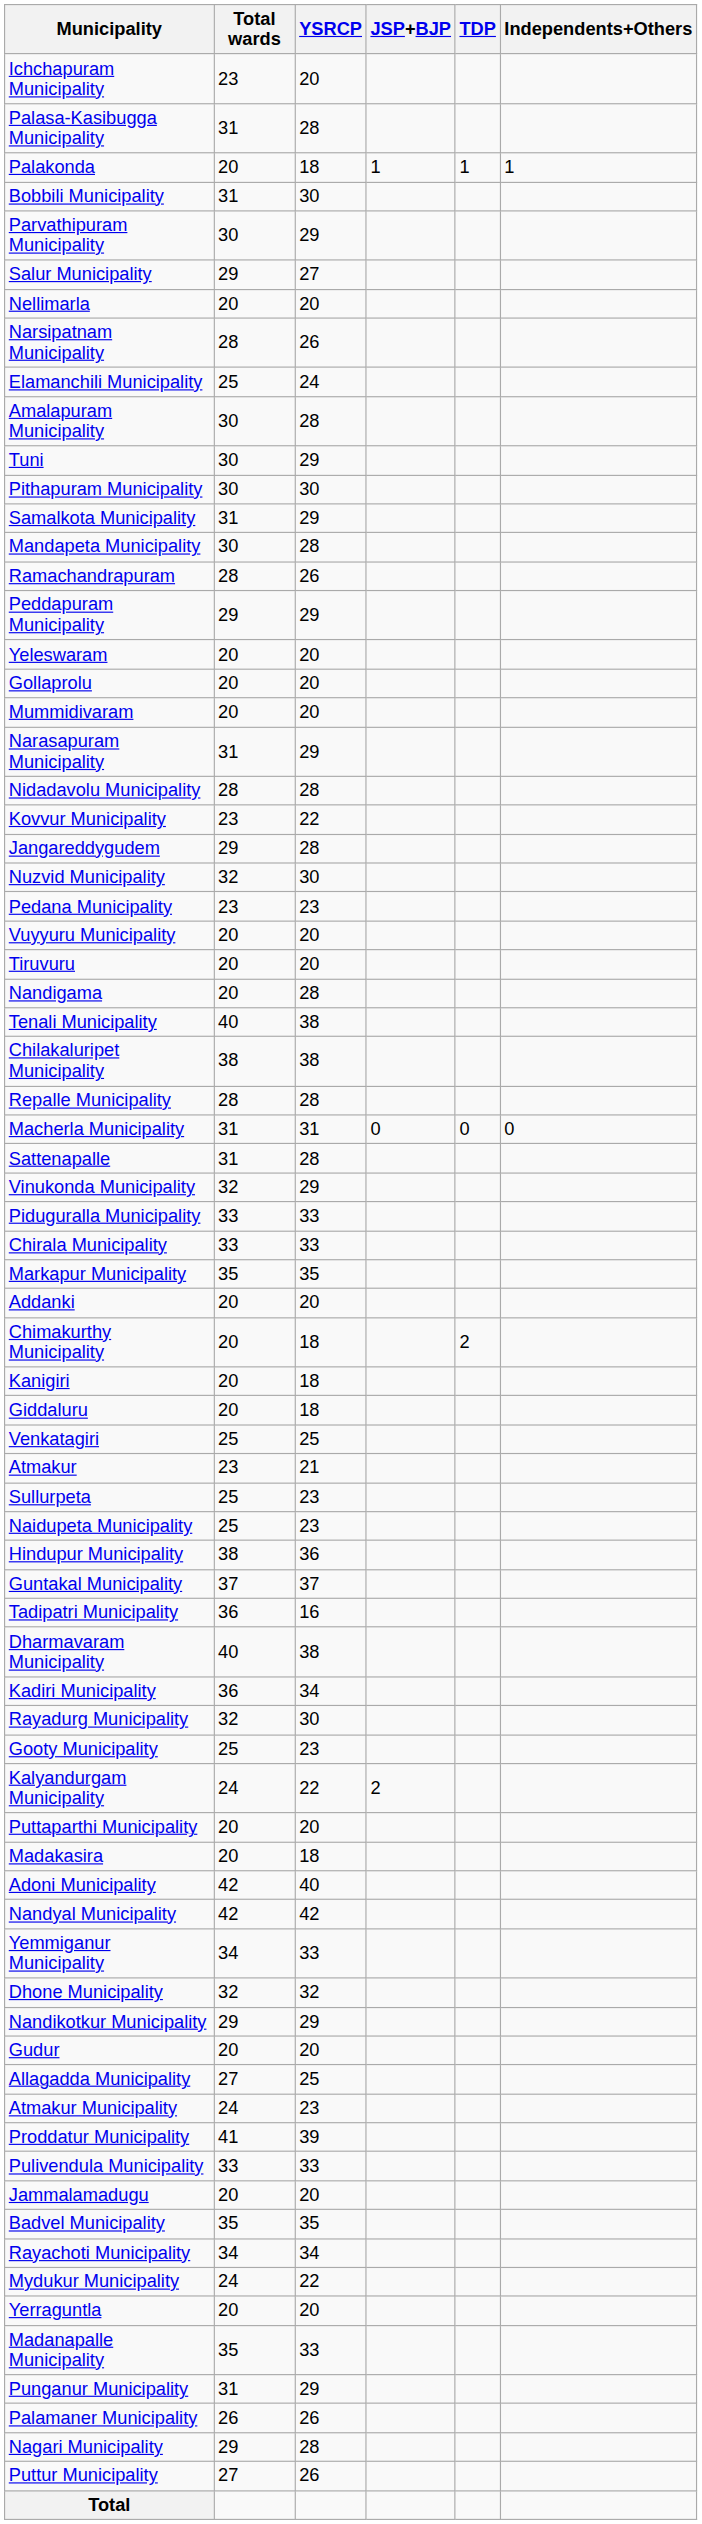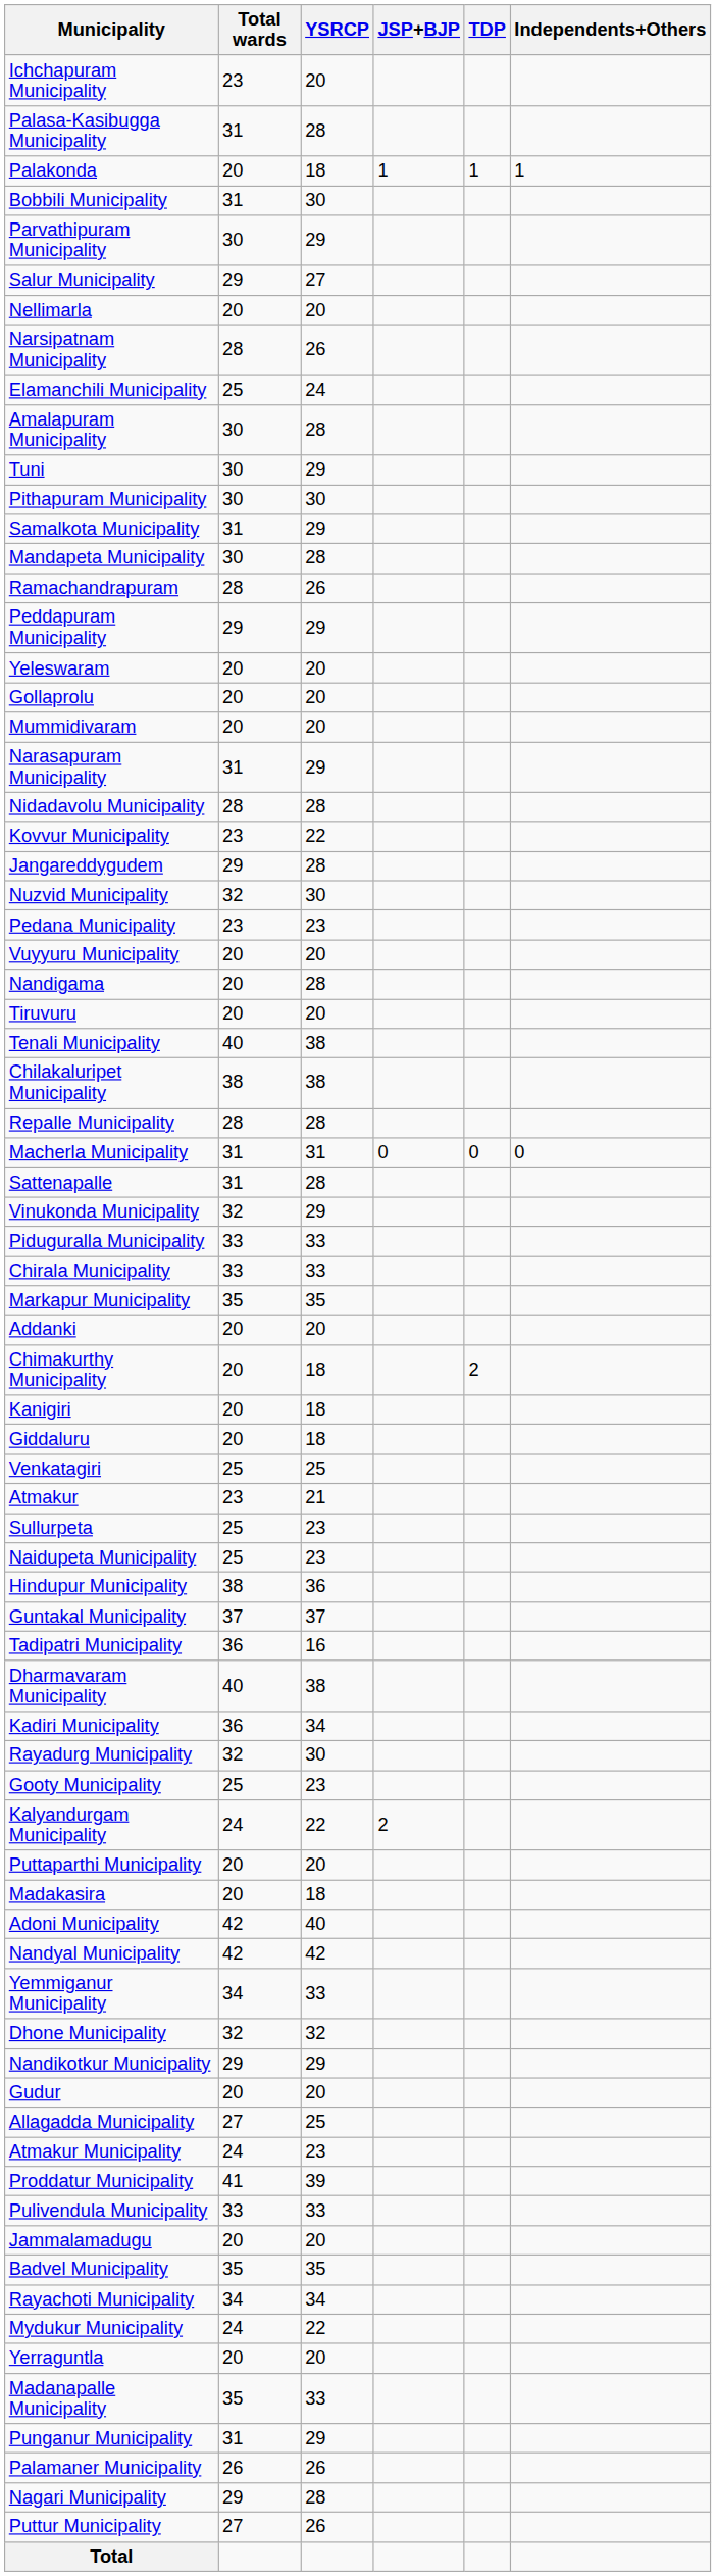 <table class="wikitable sortable">
 <tr>
 <th>Municipality</th>
 <th>Total wards</th>
 <th><a href='#'>YSRCP</a></th>
 <th><a href='#'>JSP</a>+<a href='#'>BJP</a></th>
 <th><a href='#'>TDP</a></th>
 <th>Independents+Others</th>
 </tr>
 <tr>
 <td><a href='#'>Ichchapuram Municipality</a></td>
 <td>23</td>
 <td>20</td>
 <td></td>
 <td></td>
 <td></td>
 </tr>
 <tr>
 <td><a href='#'>Palasa-Kasibugga Municipality</a></td>
 <td>31</td>
 <td>28</td>
 <td></td>
 <td></td>
 <td></td>
 </tr>
 <tr>
 <td><a href='#'>Palakonda</a></td>
 <td>20</td>
 <td>18</td>
 <td>1</td>
 <td>1</td>
 <td>1</td>
 </tr>
 <tr>
 <td><a href='#'>Bobbili Municipality</a></td>
 <td>31</td>
 <td>30</td>
 <td></td>
 <td></td>
 <td></td>
 </tr>
 <tr>
 <td><a href='#'>Parvathipuram Municipality</a></td>
 <td>30</td>
 <td>29</td>
 <td></td>
 <td></td>
 <td></td>
 </tr>
 <tr>
 <td><a href='#'>Salur Municipality</a></td>
 <td>29</td>
 <td>27</td>
 <td></td>
 <td></td>
 <td></td>
 </tr>
 <tr>
 <td><a href='#'>Nellimarla</a></td>
 <td>20</td>
 <td>20</td>
 <td></td>
 <td></td>
 <td></td>
 </tr>
 <tr>
 <td><a href='#'>Narsipatnam Municipality</a></td>
 <td>28</td>
 <td>26</td>
 <td></td>
 <td></td>
 <td></td>
 </tr>
 <tr>
 <td><a href='#'>Elamanchili Municipality</a></td>
 <td>25</td>
 <td>24</td>
 <td></td>
 <td></td>
 <td></td>
 </tr>
 <tr>
 <td><a href='#'>Amalapuram Municipality</a></td>
 <td>30</td>
 <td>28</td>
 <td></td>
 <td></td>
 <td></td>
 </tr>
 <tr>
 <td><a href='#'>Tuni</a></td>
 <td>30</td>
 <td>29</td>
 <td></td>
 <td></td>
 <td></td>
 </tr>
 <tr>
 <td><a href='#'>Pithapuram Municipality</a></td>
 <td>30</td>
 <td>30</td>
 <td></td>
 <td></td>
 <td></td>
 </tr>
 <tr>
 <td><a href='#'>Samalkota Municipality</a></td>
 <td>31</td>
 <td>29</td>
 <td></td>
 <td></td>
 <td></td>
 </tr>
 <tr>
 <td><a href='#'>Mandapeta Municipality</a></td>
 <td>30</td>
 <td>28</td>
 <td></td>
 <td></td>
 <td></td>
 </tr>
 <tr>
 <td><a href='#'>Ramachandrapuram</a></td>
 <td>28</td>
 <td>26</td>
 <td></td>
 <td></td>
 <td></td>
 </tr>
 <tr>
 <td><a href='#'>Peddapuram Municipality</a></td>
 <td>29</td>
 <td>29</td>
 <td></td>
 <td></td>
 <td></td>
 </tr>
 <tr>
 <td><a href='#'>Yeleswaram</a></td>
 <td>20</td>
 <td>20</td>
 <td></td>
 <td></td>
 <td></td>
 </tr>
 <tr>
 <td><a href='#'>Gollaprolu</a></td>
 <td>20</td>
 <td>20</td>
 <td></td>
 <td></td>
 <td></td>
 </tr>
 <tr>
 <td><a href='#'>Mummidivaram</a></td>
 <td>20</td>
 <td>20</td>
 <td></td>
 <td></td>
 <td></td>
 </tr>
 <tr>
 <td><a href='#'>Narasapuram Municipality</a></td>
 <td>31</td>
 <td>29</td>
 <td></td>
 <td></td>
 <td></td>
 </tr>
 <tr>
 <td><a href='#'>Nidadavolu Municipality</a></td>
 <td>28</td>
 <td>28</td>
 <td></td>
 <td></td>
 <td></td>
 </tr>
 <tr>
 <td><a href='#'>Kovvur Municipality</a></td>
 <td>23</td>
 <td>22</td>
 <td></td>
 <td></td>
 <td></td>
 </tr>
 <tr>
 <td><a href='#'>Jangareddygudem</a></td>
 <td>29</td>
 <td>28</td>
 <td></td>
 <td></td>
 <td></td>
 </tr>
 <tr>
 <td><a href='#'>Nuzvid Municipality</a></td>
 <td>32</td>
 <td>30</td>
 <td></td>
 <td></td>
 <td></td>
 </tr>
 <tr>
 <td><a href='#'>Pedana Municipality</a></td>
 <td>23</td>
 <td>23</td>
 <td></td>
 <td></td>
 <td></td>
 </tr>
 <tr>
 <td><a href='#'>Vuyyuru Municipality</a></td>
 <td>20</td>
 <td>20</td>
 <td></td>
 <td></td>
 <td></td>
 </tr>
 <tr>
-<td><a href='#'>Tiruvuru</a></td>
+<td><a href='#'>Nandigama</a></td>
 <td>20</td>
-<td>20</td>
+<td>28</td>
 <td></td>
 <td></td>
 <td></td>
 </tr>
 <tr>
-<td><a href='#'>Nandigama</a></td>
+<td><a href='#'>Tiruvuru</a></td>
 <td>20</td>
-<td>28</td>
+<td>20</td>
 <td></td>
 <td></td>
 <td></td>
 </tr>
 <tr>
 <td><a href='#'>Tenali Municipality</a></td>
 <td>40</td>
 <td>38</td>
 <td></td>
 <td></td>
 <td></td>
 </tr>
 <tr>
 <td><a href='#'>Chilakaluripet Municipality</a></td>
 <td>38</td>
 <td>38</td>
 <td></td>
 <td></td>
 <td></td>
 </tr>
 <tr>
 <td><a href='#'>Repalle Municipality</a></td>
 <td>28</td>
 <td>28</td>
 <td></td>
 <td></td>
 <td></td>
 </tr>
 <tr>
 <td><a href='#'>Macherla Municipality</a></td>
 <td>31</td>
 <td>31</td>
 <td>0</td>
 <td>0</td>
 <td>0</td>
 </tr>
 <tr>
 <td><a href='#'>Sattenapalle</a></td>
 <td>31</td>
 <td>28</td>
 <td></td>
 <td></td>
 <td></td>
 </tr>
 <tr>
 <td><a href='#'>Vinukonda Municipality</a></td>
 <td>32</td>
 <td>29</td>
 <td></td>
 <td></td>
 <td></td>
 </tr>
 <tr>
 <td><a href='#'>Piduguralla Municipality</a></td>
 <td>33</td>
 <td>33</td>
 <td></td>
 <td></td>
 <td></td>
 </tr>
 <tr>
 <td><a href='#'>Chirala Municipality</a></td>
 <td>33</td>
 <td>33</td>
 <td></td>
 <td></td>
 <td></td>
 </tr>
 <tr>
 <td><a href='#'>Markapur Municipality</a></td>
 <td>35</td>
 <td>35</td>
 <td></td>
 <td></td>
 <td></td>
 </tr>
 <tr>
 <td><a href='#'>Addanki</a></td>
 <td>20</td>
 <td>20</td>
 <td></td>
 <td></td>
 <td></td>
 </tr>
 <tr>
 <td><a href='#'>Chimakurthy Municipality</a></td>
 <td>20</td>
 <td>18</td>
 <td></td>
 <td>2</td>
 <td></td>
 </tr>
 <tr>
 <td><a href='#'>Kanigiri</a></td>
 <td>20</td>
 <td>18</td>
 <td></td>
 <td></td>
 <td></td>
 </tr>
 <tr>
 <td><a href='#'>Giddaluru</a></td>
 <td>20</td>
 <td>18</td>
 <td></td>
 <td></td>
 <td></td>
 </tr>
 <tr>
 <td><a href='#'>Venkatagiri</a></td>
 <td>25</td>
 <td>25</td>
 <td></td>
 <td></td>
 <td></td>
 </tr>
 <tr>
 <td><a href='#'>Atmakur</a></td>
 <td>23</td>
 <td>21</td>
 <td></td>
 <td></td>
 <td></td>
 </tr>
 <tr>
 <td><a href='#'>Sullurpeta</a></td>
 <td>25</td>
 <td>23</td>
 <td></td>
 <td></td>
 <td></td>
 </tr>
 <tr>
 <td><a href='#'>Naidupeta Municipality</a></td>
 <td>25</td>
 <td>23</td>
 <td></td>
 <td></td>
 <td></td>
 </tr>
 <tr>
 <td><a href='#'>Hindupur Municipality</a></td>
 <td>38</td>
 <td>36</td>
 <td></td>
 <td></td>
 <td></td>
 </tr>
 <tr>
 <td><a href='#'>Guntakal Municipality</a></td>
 <td>37</td>
 <td>37</td>
 <td></td>
 <td></td>
 <td></td>
 </tr>
 <tr>
 <td><a href='#'>Tadipatri Municipality</a></td>
 <td>36</td>
 <td>16</td>
 <td></td>
 <td></td>
 <td></td>
 </tr>
 <tr>
 <td><a href='#'>Dharmavaram Municipality</a></td>
 <td>40</td>
 <td>38</td>
 <td></td>
 <td></td>
 <td></td>
 </tr>
 <tr>
 <td><a href='#'>Kadiri Municipality</a></td>
 <td>36</td>
 <td>34</td>
 <td></td>
 <td></td>
 <td></td>
 </tr>
 <tr>
 <td><a href='#'>Rayadurg Municipality</a></td>
 <td>32</td>
 <td>30</td>
 <td></td>
 <td></td>
 <td></td>
 </tr>
 <tr>
 <td><a href='#'>Gooty Municipality</a></td>
 <td>25</td>
 <td>23</td>
 <td></td>
 <td></td>
 <td></td>
 </tr>
 <tr>
 <td><a href='#'>Kalyandurgam Municipality</a></td>
 <td>24</td>
 <td>22</td>
 <td>2</td>
 <td></td>
 <td></td>
 </tr>
 <tr>
 <td><a href='#'>Puttaparthi Municipality</a></td>
 <td>20</td>
 <td>20</td>
 <td></td>
 <td></td>
 <td></td>
 </tr>
 <tr>
 <td><a href='#'>Madakasira</a></td>
 <td>20</td>
 <td>18</td>
 <td></td>
 <td></td>
 <td></td>
 </tr>
 <tr>
 <td><a href='#'>Adoni Municipality</a></td>
 <td>42</td>
 <td>40</td>
 <td></td>
 <td></td>
 <td></td>
 </tr>
 <tr>
 <td><a href='#'>Nandyal Municipality</a></td>
 <td>42</td>
 <td>42</td>
 <td></td>
 <td></td>
 <td></td>
 </tr>
 <tr>
 <td><a href='#'>Yemmiganur Municipality</a></td>
 <td>34</td>
 <td>33</td>
 <td></td>
 <td></td>
 <td></td>
 </tr>
 <tr>
 <td><a href='#'>Dhone Municipality</a></td>
 <td>32</td>
 <td>32</td>
 <td></td>
 <td></td>
 <td></td>
 </tr>
 <tr>
 <td><a href='#'>Nandikotkur Municipality</a></td>
 <td>29</td>
 <td>29</td>
 <td></td>
 <td></td>
 <td></td>
 </tr>
 <tr>
 <td><a href='#'>Gudur</a></td>
 <td>20</td>
 <td>20</td>
 <td></td>
 <td></td>
 <td></td>
 </tr>
 <tr>
 <td><a href='#'>Allagadda Municipality</a></td>
 <td>27</td>
 <td>25</td>
 <td></td>
 <td></td>
 <td></td>
 </tr>
 <tr>
 <td><a href='#'>Atmakur Municipality</a></td>
 <td>24</td>
 <td>23</td>
 <td></td>
 <td></td>
 <td></td>
 </tr>
 <tr>
 <td><a href='#'>Proddatur Municipality</a></td>
 <td>41</td>
 <td>39</td>
 <td></td>
 <td></td>
 <td></td>
 </tr>
 <tr>
 <td><a href='#'>Pulivendula Municipality</a></td>
 <td>33</td>
 <td>33</td>
 <td></td>
 <td></td>
 <td></td>
 </tr>
 <tr>
 <td><a href='#'>Jammalamadugu</a></td>
 <td>20</td>
 <td>20</td>
 <td></td>
 <td></td>
 <td></td>
 </tr>
 <tr>
 <td><a href='#'>Badvel Municipality</a></td>
 <td>35</td>
 <td>35</td>
 <td></td>
 <td></td>
 <td></td>
 </tr>
 <tr>
 <td><a href='#'>Rayachoti Municipality</a></td>
 <td>34</td>
 <td>34</td>
 <td></td>
 <td></td>
 <td></td>
 </tr>
 <tr>
 <td><a href='#'>Mydukur Municipality</a></td>
 <td>24</td>
 <td>22</td>
 <td></td>
 <td></td>
 <td></td>
 </tr>
 <tr>
 <td><a href='#'>Yerraguntla</a></td>
 <td>20</td>
 <td>20</td>
 <td></td>
 <td></td>
 <td></td>
 </tr>
 <tr>
 <td><a href='#'>Madanapalle Municipality</a></td>
 <td>35</td>
 <td>33</td>
 <td></td>
 <td></td>
 <td></td>
 </tr>
 <tr>
 <td><a href='#'>Punganur Municipality</a></td>
 <td>31</td>
 <td>29</td>
 <td></td>
 <td></td>
 <td></td>
 </tr>
 <tr>
 <td><a href='#'>Palamaner Municipality</a></td>
 <td>26</td>
 <td>26</td>
 <td></td>
 <td></td>
 <td></td>
 </tr>
 <tr>
 <td><a href='#'>Nagari Municipality</a></td>
 <td>29</td>
 <td>28</td>
 <td></td>
 <td></td>
 <td></td>
 </tr>
 <tr>
 <td><a href='#'>Puttur Municipality</a></td>
 <td>27</td>
 <td>26</td>
 <td></td>
 <td></td>
 <td></td>
 </tr>
 <tr>
 <th>Total</th>
 <td></td>
 <td></td>
 <td></td>
 <td></td>
 <td></td>
 </tr>
 </table>
